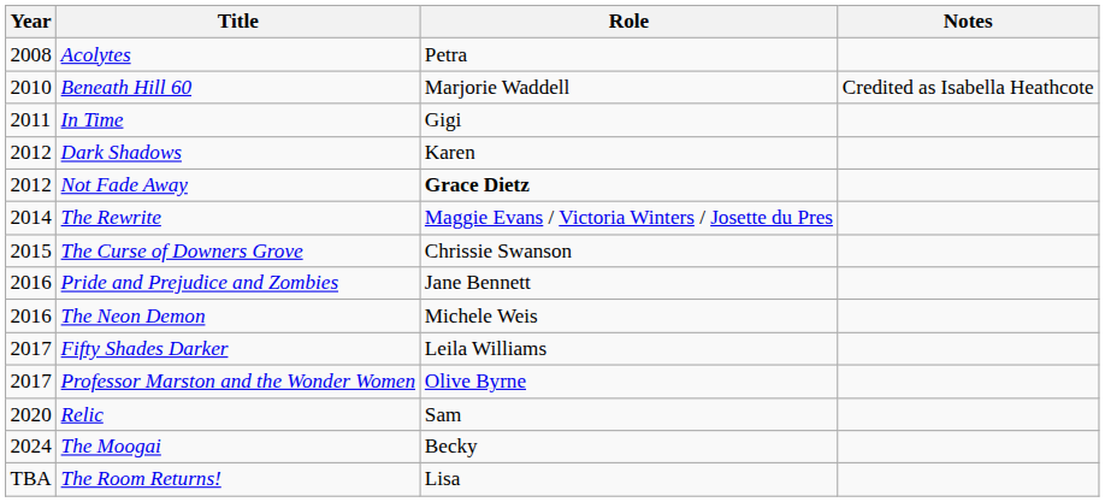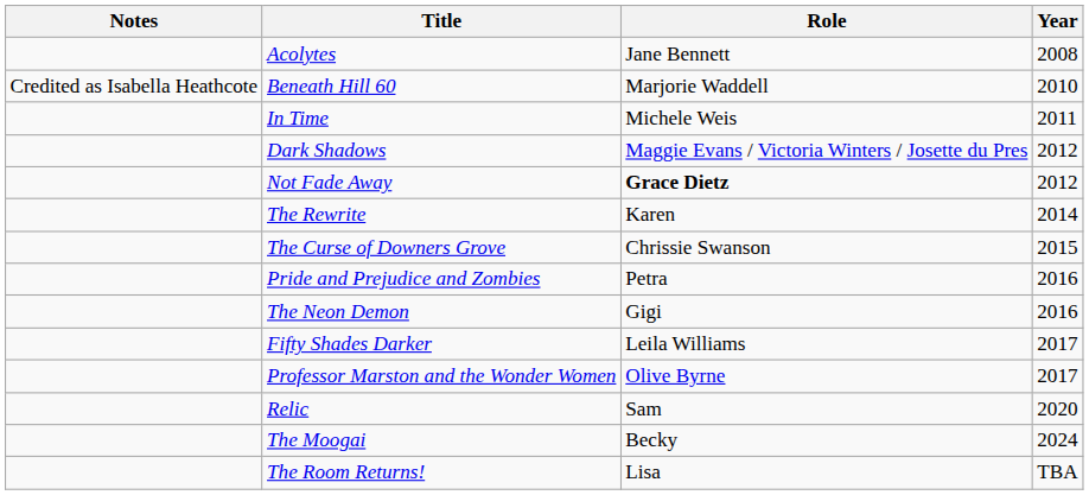 <table class="wikitable sortable">
 <tr>
-<th>Year</th>
+<th class="unsortable">Notes</th>
 <th>Title</th>
 <th>Role</th>
-<th class="unsortable">Notes</th>
+<th>Year</th>
 </tr>
 <tr>
+<td></td>
+<td><em><a href='#'>Acolytes</a></em></td>
+<td>Jane Bennett</td>
 <td>2008</td>
-<td><em><a href='#'>Acolytes</a></em></td>
-<td>Petra</td>
-<td></td>
 </tr>
 <tr>
-<td>2010</td>
+<td>Credited as Isabella Heathcote</td>
 <td><em><a href='#'>Beneath Hill 60</a></em></td>
 <td>Marjorie Waddell</td>
-<td>Credited as Isabella Heathcote</td>
+<td>2010</td>
 </tr>
 <tr>
+<td></td>
+<td><em><a href='#'>In Time</a></em></td>
+<td>Michele Weis</td>
 <td>2011</td>
-<td><em><a href='#'>In Time</a></em></td>
-<td>Gigi</td>
-<td></td>
 </tr>
 <tr>
+<td></td>
+<td><em><a href='#'>Dark Shadows</a></em></td>
+<td><a href='#'>Maggie Evans</a> / <a href='#'>Victoria Winters</a> / <a href='#'>Josette du Pres</a></td>
 <td>2012</td>
-<td><em><a href='#'>Dark Shadows</a></em></td>
-<td>Karen</td>
-<td></td>
 </tr>
 <tr>
-<td>2012</td>
+<td></td>
 <td><em><a href='#'>Not Fade Away</a></em></td>
 <td><strong>Grace Dietz</strong></td>
-<td></td>
+<td>2012</td>
 </tr>
 <tr>
+<td></td>
+<td><em><a href='#'>The Rewrite</a></em></td>
+<td>Karen</td>
 <td>2014</td>
-<td><em><a href='#'>The Rewrite</a></em></td>
-<td><a href='#'>Maggie Evans</a> / <a href='#'>Victoria Winters</a> / <a href='#'>Josette du Pres</a></td>
-<td></td>
 </tr>
 <tr>
-<td>2015</td>
+<td></td>
 <td><em><a href='#'>The Curse of Downers Grove</a></em></td>
 <td>Chrissie Swanson</td>
-<td></td>
+<td>2015</td>
 </tr>
 <tr>
+<td></td>
+<td><em><a href='#'>Pride and Prejudice and Zombies</a></em></td>
+<td>Petra</td>
 <td>2016</td>
-<td><em><a href='#'>Pride and Prejudice and Zombies</a></em></td>
-<td>Jane Bennett</td>
-<td></td>
 </tr>
 <tr>
+<td></td>
+<td><em><a href='#'>The Neon Demon</a></em></td>
+<td>Gigi</td>
 <td>2016</td>
-<td><em><a href='#'>The Neon Demon</a></em></td>
-<td>Michele Weis</td>
-<td></td>
 </tr>
 <tr>
-<td>2017</td>
+<td></td>
 <td><em><a href='#'>Fifty Shades Darker</a></em></td>
 <td>Leila Williams</td>
-<td></td>
+<td>2017</td>
 </tr>
 <tr>
-<td>2017</td>
+<td></td>
 <td><em><a href='#'>Professor Marston and the Wonder Women</a></em></td>
 <td><a href='#'>Olive Byrne</a></td>
-<td></td>
+<td>2017</td>
 </tr>
 <tr>
-<td>2020</td>
+<td></td>
 <td><em><a href='#'>Relic</a></em></td>
 <td>Sam</td>
-<td></td>
+<td>2020</td>
 </tr>
 <tr>
-<td>2024</td>
+<td></td>
 <td><em><a href='#'>The Moogai</a></em></td>
 <td>Becky</td>
-<td></td>
+<td>2024</td>
 </tr>
 <tr>
-<td>TBA</td>
+<td></td>
 <td><em><a href='#'>The Room Returns!</a></em></td>
 <td>Lisa</td>
-<td></td>
+<td>TBA</td>
 </tr>
 </table>
